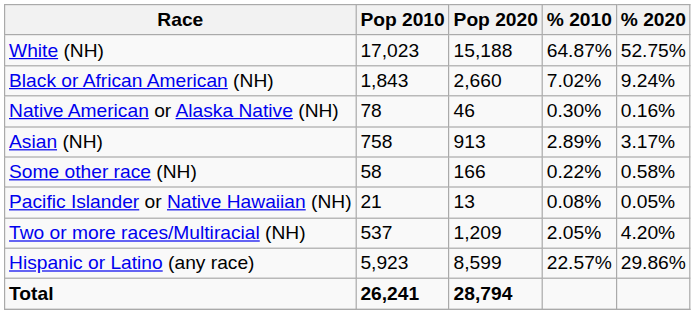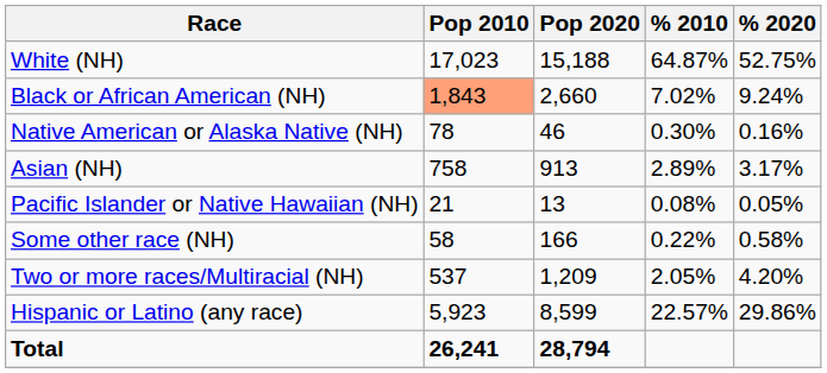 <table class="wikitable">
 <tr>
 <th>Race</th>
 <th>Pop 2010</th>
 <th>Pop 2020</th>
 <th>% 2010</th>
 <th>% 2020</th>
 </tr>
 <tr>
 <td><a href='#'>White</a> (NH)</td>
 <td>17,023</td>
 <td>15,188</td>
 <td>64.87%</td>
 <td>52.75%</td>
 </tr>
 <tr>
 <td><a href='#'>Black or African American</a> (NH)</td>
-<td>1,843</td>
+<td style="background: lightsalmon;">1,843</td>
 <td>2,660</td>
 <td>7.02%</td>
 <td>9.24%</td>
 </tr>
 <tr>
 <td><a href='#'>Native American</a> or <a href='#'>Alaska Native</a> (NH)</td>
 <td>78</td>
 <td>46</td>
 <td>0.30%</td>
 <td>0.16%</td>
 </tr>
 <tr>
 <td><a href='#'>Asian</a> (NH)</td>
 <td>758</td>
 <td>913</td>
 <td>2.89%</td>
 <td>3.17%</td>
 </tr>
 <tr>
+<td><a href='#'>Pacific Islander</a> or <a href='#'>Native Hawaiian</a> (NH)</td>
+<td>21</td>
+<td>13</td>
+<td>0.08%</td>
+<td>0.05%</td>
+</tr>
+<tr>
 <td><a href='#'>Some other race</a> (NH)</td>
 <td>58</td>
 <td>166</td>
 <td>0.22%</td>
 <td>0.58%</td>
-</tr>
-<tr>
-<td><a href='#'>Pacific Islander</a> or <a href='#'>Native Hawaiian</a> (NH)</td>
-<td>21</td>
-<td>13</td>
-<td>0.08%</td>
-<td>0.05%</td>
 </tr>
 <tr>
 <td><a href='#'>Two or more races/Multiracial</a> (NH)</td>
 <td>537</td>
 <td>1,209</td>
 <td>2.05%</td>
 <td>4.20%</td>
 </tr>
 <tr>
 <td><a href='#'>Hispanic or Latino</a> (any race)</td>
 <td>5,923</td>
 <td>8,599</td>
 <td>22.57%</td>
 <td>29.86%</td>
 </tr>
 <tr>
 <td><strong>Total</strong></td>
 <td><strong>26,241</strong></td>
 <td><strong>28,794</strong></td>
 <td></td>
 <td></td>
 </tr>
 <tr>
 </tr>
 </table>
